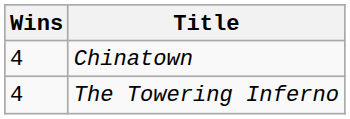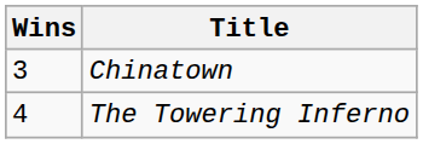 <table class="wikitable">
 <tr>
 <th>Wins</th>
 <th>Title</th>
 </tr>
 <tr>
-<td>4</td>
+<td>3</td>
 <td><em>Chinatown</em></td>
 </tr>
 <tr>
 <td>4</td>
 <td><em>The Towering Inferno</em></td>
 </tr>
 </table>
